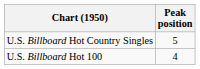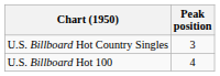 <table class="wikitable sortable">
 <tr>
 <th>Chart (1950)</th>
 <th>Peak<br>position</th>
 </tr>
 <tr>
 <td>U.S. <em>Billboard</em> Hot Country Singles</td>
-<td align="center">5</td>
+<td align="center">3</td>
 </tr>
 <tr>
 <td>U.S. <em>Billboard</em> Hot 100</td>
 <td align="center">4</td>
 </tr>
 </table>
